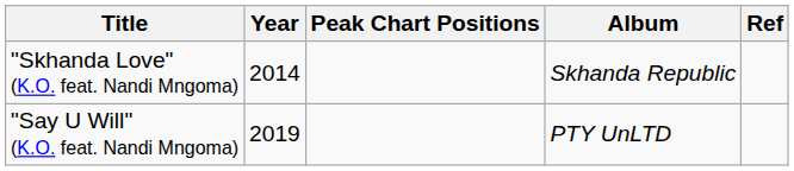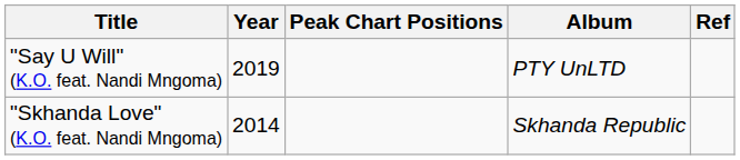 <table class="wikitable">
 <tr>
 <th>Title</th>
 <th>Year</th>
 <th>Peak Chart Positions</th>
 <th>Album</th>
 <th>Ref</th>
 </tr>
 <tr>
+<td>"Say U Will"<br><small>(<a href='#'>K.O.</a> feat. Nandi Mngoma)</small></td>
+<td>2019</td>
+<td></td>
+<td><em>PTY UnLTD</em></td>
+<td></td>
+</tr>
+<tr>
 <td>"Skhanda Love"<br><small>(<a href='#'>K.O.</a> feat. Nandi Mngoma)</small></td>
 <td>2014</td>
 <td></td>
 <td><em>Skhanda Republic</em></td>
 <td></td>
 </tr>
-<tr>
-<td>"Say U Will"<br><small>(<a href='#'>K.O.</a> feat. Nandi Mngoma)</small></td>
-<td>2019</td>
-<td></td>
-<td><em>PTY UnLTD</em></td>
-<td></td>
-</tr>
 </table>
